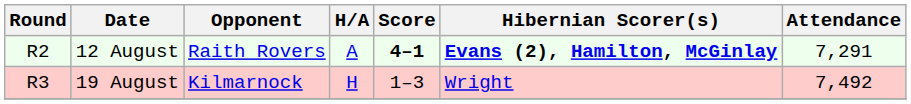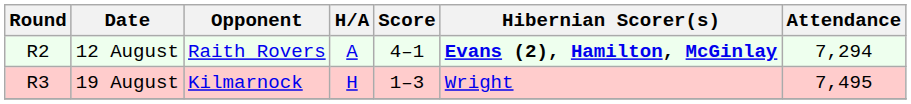 <table class="wikitable" style="text-align:center">
 <tr>
 <th>Round</th>
 <th>Date</th>
 <th>Opponent</th>
 <th>H/A</th>
 <th>Score</th>
 <th>Hibernian Scorer(s)</th>
 <th>Attendance</th>
 </tr>
 <tr bgcolor=#EEFFEE>
 <td>R2</td>
 <td align=left>12 August</td>
 <td align=left><a href='#'>Raith Rovers</a></td>
 <td><a href='#'>A</a></td>
-<td><strong>4–1</strong></td>
+<td>4–1</td>
 <td align=left><strong><a href='#'>Evans</a> (2), <a href='#'>Hamilton</a>, <a href='#'>McGinlay</a></strong></td>
-<td>7,291</td>
+<td>7,294</td>
 </tr>
 <tr bgcolor=#FFCCCC>
 <td>R3</td>
 <td align=left>19 August</td>
 <td align=left><a href='#'>Kilmarnock</a></td>
 <td><a href='#'>H</a></td>
 <td>1–3</td>
 <td align=left><a href='#'>Wright</a></td>
-<td>7,492</td>
+<td>7,495</td>
 </tr>
 <tr>
 </tr>
 </table>
